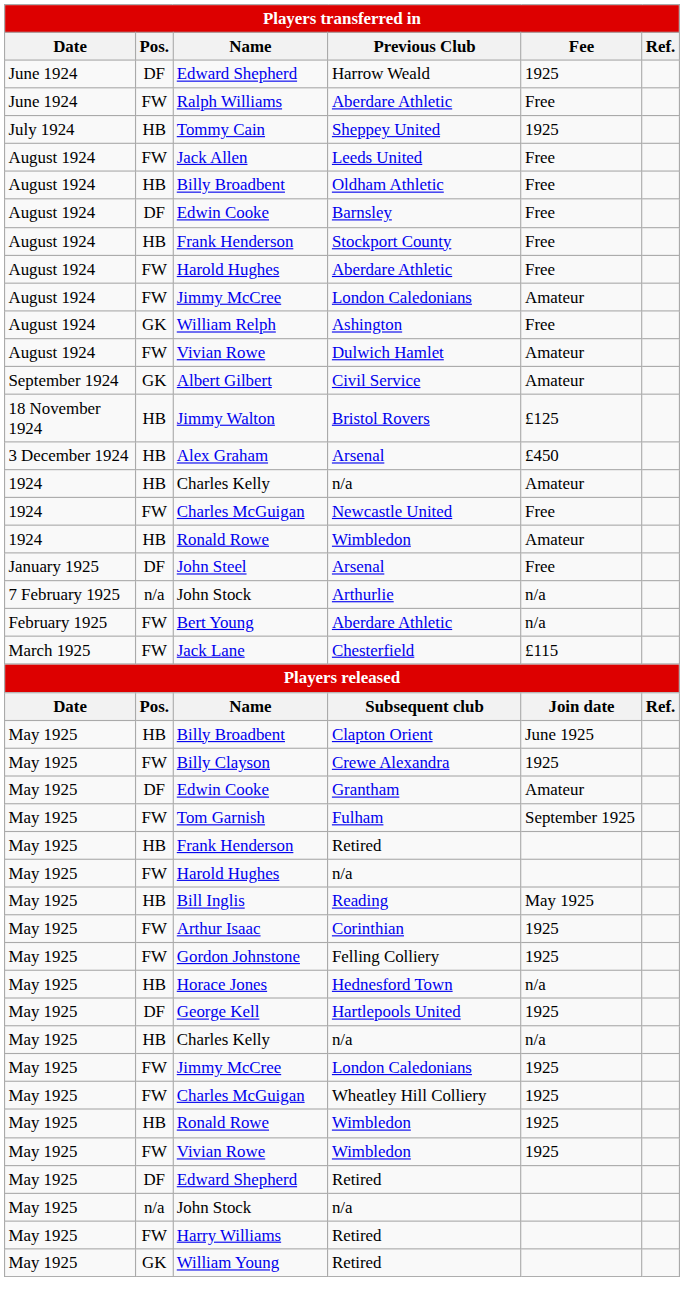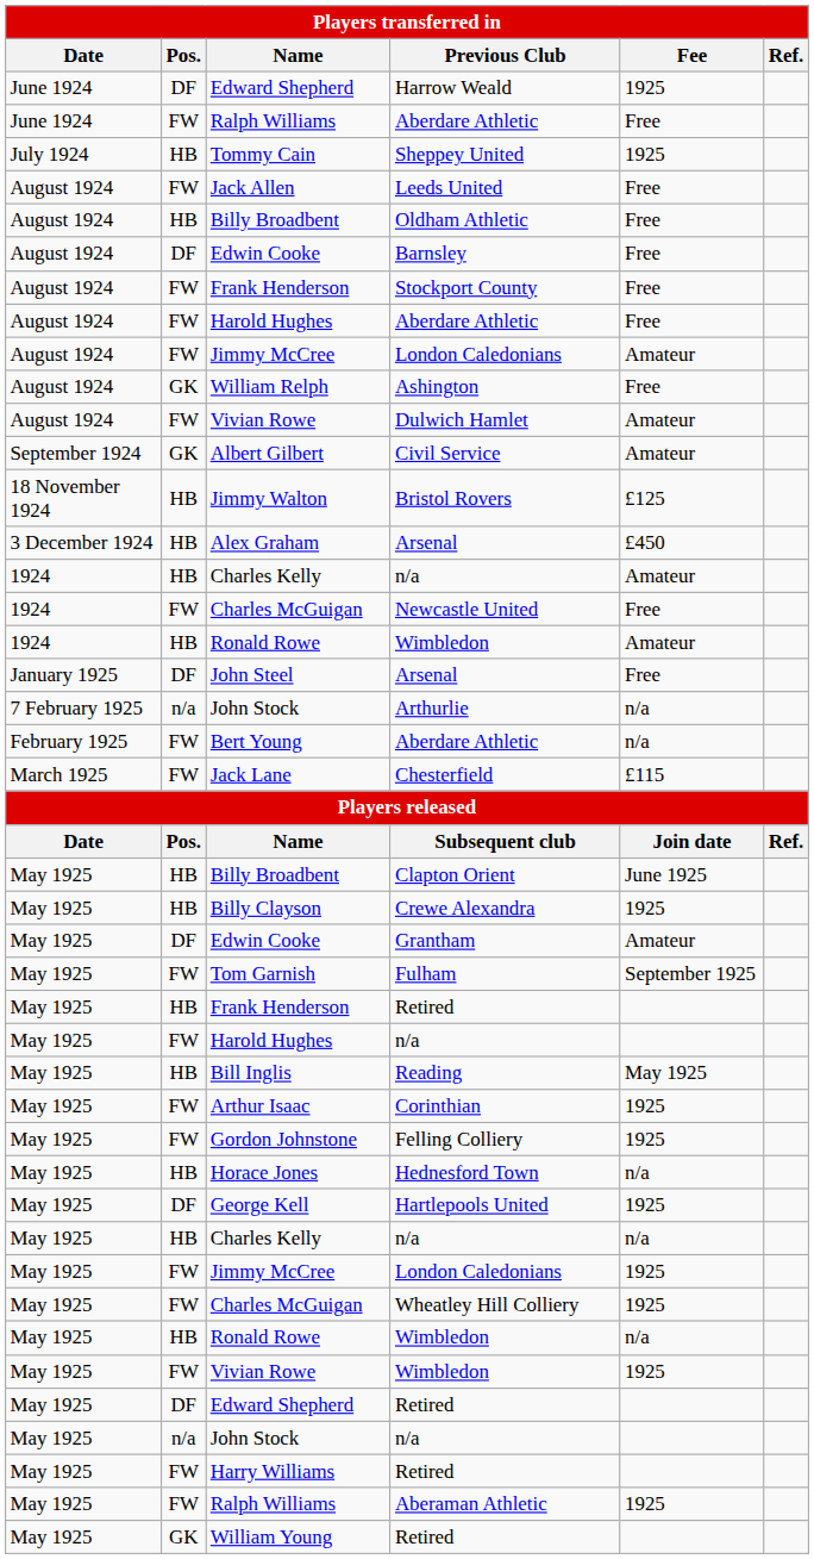 <table style="font-size:95%;" class="wikitable">
 <tr>
 <th style="background:#d00; color:white; text-align:center;" colspan="6">Players transferred in</th>
 </tr>
 <tr>
 <th style="width:140px;">Date</th>
 <th style="width:25px;">Pos.</th>
 <th style="width:175px;">Name</th>
 <th style="width:225px;">Previous Club</th>
 <th style="width:125px;">Fee</th>
 <th style="width:25px;">Ref.</th>
 </tr>
 <tr>
 <td>June 1924</td>
 <td style="text-align:center;">DF</td>
 <td> <a href='#'>Edward Shepherd</a></td>
 <td> Harrow Weald</td>
 <td>1925</td>
 <td></td>
 </tr>
 <tr>
 <td>June 1924</td>
 <td style="text-align:center;">FW</td>
 <td> <a href='#'>Ralph Williams</a></td>
 <td> <a href='#'>Aberdare Athletic</a></td>
 <td>Free</td>
 <td></td>
 </tr>
 <tr>
 <td>July 1924</td>
 <td style="text-align:center;">HB</td>
 <td> <a href='#'>Tommy Cain</a></td>
 <td> <a href='#'>Sheppey United</a></td>
 <td>1925</td>
 <td></td>
 </tr>
 <tr>
 <td>August 1924</td>
 <td style="text-align:center;">FW</td>
 <td> <a href='#'>Jack Allen</a></td>
 <td> <a href='#'>Leeds United</a></td>
 <td>Free</td>
 <td></td>
 </tr>
 <tr>
 <td>August 1924</td>
 <td style="text-align:center;">HB</td>
 <td> <a href='#'>Billy Broadbent</a></td>
 <td> <a href='#'>Oldham Athletic</a></td>
 <td>Free</td>
 <td></td>
 </tr>
 <tr>
 <td>August 1924</td>
 <td style="text-align:center;">DF</td>
 <td> <a href='#'>Edwin Cooke</a></td>
 <td> <a href='#'>Barnsley</a></td>
 <td>Free</td>
 <td></td>
 </tr>
 <tr>
 <td>August 1924</td>
-<td style="text-align:center;">HB</td>
+<td style="text-align:center;">FW</td>
 <td> <a href='#'>Frank Henderson</a></td>
 <td> <a href='#'>Stockport County</a></td>
 <td>Free</td>
 <td></td>
 </tr>
 <tr>
 <td>August 1924</td>
 <td style="text-align:center;">FW</td>
 <td> <a href='#'>Harold Hughes</a></td>
 <td> <a href='#'>Aberdare Athletic</a></td>
 <td>Free</td>
 <td></td>
 </tr>
 <tr>
 <td>August 1924</td>
 <td style="text-align:center;">FW</td>
 <td> <a href='#'>Jimmy McCree</a></td>
 <td> <a href='#'>London Caledonians</a></td>
 <td>Amateur</td>
 <td></td>
 </tr>
 <tr>
 <td>August 1924</td>
 <td style="text-align:center;">GK</td>
 <td> <a href='#'>William Relph</a></td>
 <td> <a href='#'>Ashington</a></td>
 <td>Free</td>
 <td></td>
 </tr>
 <tr>
 <td>August 1924</td>
 <td style="text-align:center;">FW</td>
 <td> <a href='#'>Vivian Rowe</a></td>
 <td> <a href='#'>Dulwich Hamlet</a></td>
 <td>Amateur</td>
 <td></td>
 </tr>
 <tr>
 <td>September 1924</td>
 <td style="text-align:center;">GK</td>
 <td> <a href='#'>Albert Gilbert</a></td>
 <td> <a href='#'>Civil Service</a></td>
 <td>Amateur</td>
 <td></td>
 </tr>
 <tr>
 <td>18 November 1924</td>
 <td style="text-align:center;">HB</td>
 <td> <a href='#'>Jimmy Walton</a></td>
 <td> <a href='#'>Bristol Rovers</a></td>
 <td>£125</td>
 <td></td>
 </tr>
 <tr>
 <td>3 December 1924</td>
 <td style="text-align:center;">HB</td>
 <td> <a href='#'>Alex Graham</a></td>
 <td> <a href='#'>Arsenal</a></td>
 <td>£450</td>
 <td></td>
 </tr>
 <tr>
 <td>1924</td>
 <td style="text-align:center;">HB</td>
 <td> Charles Kelly</td>
 <td>n/a</td>
 <td>Amateur</td>
 <td></td>
 </tr>
 <tr>
 <td>1924</td>
 <td style="text-align:center;">FW</td>
 <td> <a href='#'>Charles McGuigan</a></td>
 <td> <a href='#'>Newcastle United</a></td>
 <td>Free</td>
 <td></td>
 </tr>
 <tr>
 <td>1924</td>
 <td style="text-align:center;">HB</td>
 <td> <a href='#'>Ronald Rowe</a></td>
 <td> <a href='#'>Wimbledon</a></td>
 <td>Amateur</td>
 <td></td>
 </tr>
 <tr>
 <td>January 1925</td>
 <td style="text-align:center;">DF</td>
 <td> <a href='#'>John Steel</a></td>
 <td> <a href='#'>Arsenal</a></td>
 <td>Free</td>
 <td></td>
 </tr>
 <tr>
 <td>7 February 1925</td>
 <td style="text-align:center;">n/a</td>
 <td> John Stock</td>
 <td> <a href='#'>Arthurlie</a></td>
 <td>n/a</td>
 <td></td>
 </tr>
 <tr>
 <td>February 1925</td>
 <td style="text-align:center;">FW</td>
 <td> <a href='#'>Bert Young</a></td>
 <td> <a href='#'>Aberdare Athletic</a></td>
 <td>n/a</td>
 <td></td>
 </tr>
 <tr>
 <td>March 1925</td>
 <td style="text-align:center;">FW</td>
 <td> <a href='#'>Jack Lane</a></td>
 <td> <a href='#'>Chesterfield</a></td>
 <td>£115</td>
 <td></td>
 </tr>
 <tr>
 <th style="background:#d00; color:white; text-align:center;" colspan="6">Players released</th>
 </tr>
 <tr>
 <th>Date</th>
 <th>Pos.</th>
 <th>Name</th>
 <th>Subsequent club</th>
 <th>Join date</th>
 <th>Ref.</th>
 </tr>
 <tr>
 <td>May 1925</td>
 <td style="text-align:center;">HB</td>
 <td> <a href='#'>Billy Broadbent</a></td>
 <td> <a href='#'>Clapton Orient</a></td>
 <td>June 1925</td>
 <td></td>
 </tr>
 <tr>
 <td>May 1925</td>
-<td style="text-align:center;">FW</td>
+<td style="text-align:center;">HB</td>
 <td> <a href='#'>Billy Clayson</a></td>
 <td> <a href='#'>Crewe Alexandra</a></td>
 <td>1925</td>
 <td></td>
 </tr>
 <tr>
 <td>May 1925</td>
 <td style="text-align:center;">DF</td>
 <td> <a href='#'>Edwin Cooke</a></td>
 <td> <a href='#'>Grantham</a></td>
 <td>Amateur</td>
 <td></td>
 </tr>
 <tr>
 <td>May 1925</td>
 <td style="text-align:center;">FW</td>
 <td> <a href='#'>Tom Garnish</a></td>
 <td> <a href='#'>Fulham</a></td>
 <td>September 1925</td>
 <td></td>
 </tr>
 <tr>
 <td>May 1925</td>
 <td style="text-align:center;">HB</td>
 <td> <a href='#'>Frank Henderson</a></td>
 <td>Retired</td>
 <td></td>
 <td></td>
 </tr>
 <tr>
 <td>May 1925</td>
 <td style="text-align:center;">FW</td>
 <td> <a href='#'>Harold Hughes</a></td>
 <td>n/a</td>
 <td></td>
 <td></td>
 </tr>
 <tr>
 <td>May 1925</td>
 <td style="text-align:center;">HB</td>
 <td> <a href='#'>Bill Inglis</a></td>
 <td> <a href='#'>Reading</a></td>
 <td>May 1925</td>
 <td></td>
 </tr>
 <tr>
 <td>May 1925</td>
 <td style="text-align:center;">FW</td>
 <td> <a href='#'>Arthur Isaac</a></td>
 <td> <a href='#'>Corinthian</a></td>
 <td>1925</td>
 <td></td>
 </tr>
 <tr>
 <td>May 1925</td>
 <td style="text-align:center;">FW</td>
 <td> <a href='#'>Gordon Johnstone</a></td>
 <td> Felling Colliery</td>
 <td>1925</td>
 <td></td>
 </tr>
 <tr>
 <td>May 1925</td>
 <td style="text-align:center;">HB</td>
 <td> <a href='#'>Horace Jones</a></td>
 <td> <a href='#'>Hednesford Town</a></td>
 <td>n/a</td>
 <td></td>
 </tr>
 <tr>
 <td>May 1925</td>
 <td style="text-align:center;">DF</td>
 <td> <a href='#'>George Kell</a></td>
 <td> <a href='#'>Hartlepools United</a></td>
 <td>1925</td>
 <td></td>
 </tr>
 <tr>
 <td>May 1925</td>
 <td style="text-align:center;">HB</td>
 <td> Charles Kelly</td>
 <td>n/a</td>
 <td>n/a</td>
 <td></td>
 </tr>
 <tr>
 <td>May 1925</td>
 <td style="text-align:center;">FW</td>
 <td> <a href='#'>Jimmy McCree</a></td>
 <td> <a href='#'>London Caledonians</a></td>
 <td>1925</td>
 <td></td>
 </tr>
 <tr>
 <td>May 1925</td>
 <td style="text-align:center;">FW</td>
 <td> <a href='#'>Charles McGuigan</a></td>
 <td> Wheatley Hill Colliery</td>
 <td>1925</td>
 <td></td>
 </tr>
 <tr>
 <td>May 1925</td>
 <td style="text-align:center;">HB</td>
 <td> <a href='#'>Ronald Rowe</a></td>
 <td> <a href='#'>Wimbledon</a></td>
-<td>1925</td>
+<td>n/a</td>
 <td></td>
 </tr>
 <tr>
 <td>May 1925</td>
 <td style="text-align:center;">FW</td>
 <td> <a href='#'>Vivian Rowe</a></td>
 <td> <a href='#'>Wimbledon</a></td>
 <td>1925</td>
 <td></td>
 </tr>
 <tr>
 <td>May 1925</td>
 <td style="text-align:center;">DF</td>
 <td> <a href='#'>Edward Shepherd</a></td>
 <td>Retired</td>
 <td></td>
 <td></td>
 </tr>
 <tr>
 <td>May 1925</td>
 <td style="text-align:center;">n/a</td>
 <td> John Stock</td>
 <td>n/a</td>
 <td></td>
 <td></td>
 </tr>
 <tr>
 <td>May 1925</td>
 <td style="text-align:center;">FW</td>
 <td> <a href='#'>Harry Williams</a></td>
 <td>Retired</td>
 <td></td>
 <td></td>
 </tr>
 <tr>
 <td>May 1925</td>
+<td style="text-align:center;">FW</td>
+<td> <a href='#'>Ralph Williams</a></td>
+<td> <a href='#'>Aberaman Athletic</a></td>
+<td>1925</td>
+<td></td>
+</tr>
+<tr>
+<td>May 1925</td>
 <td style="text-align:center;">GK</td>
 <td> <a href='#'>William Young</a></td>
 <td>Retired</td>
 <td></td>
 <td></td>
 </tr>
 </table>
